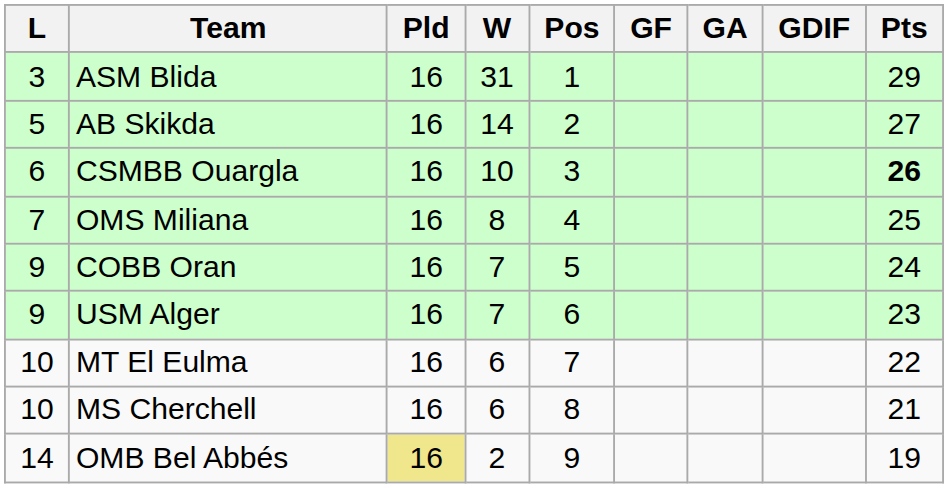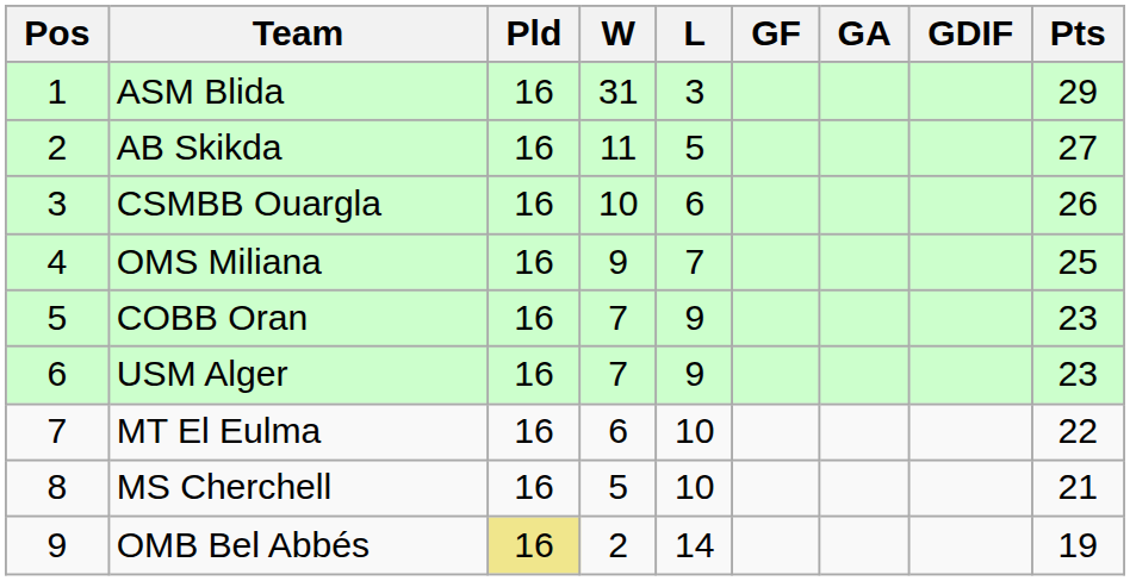 <table class=wikitable style="text-align:center" width=500>
 <tr>
-<th width=5%>L</th>
+<th width=5%>Pos</th>
 <th width=25%>Team</th>
 <th width=5%>Pld</th>
 <th width=5%>W</th>
-<th width=5%>Pos</th>
+<th width=5%>L</th>
 <th width=5%>GF</th>
 <th width=5%>GA</th>
 <th width=5%>GDIF</th>
 <th width=5%>Pts</th>
 </tr>
 <tr bgcolor=#ccffcc>
-<td>3</td>
+<td>1</td>
 <td align="left">ASM Blida</td>
 <td>16</td>
 <td>31</td>
-<td>1</td>
+<td>3</td>
 <td></td>
 <td></td>
 <td></td>
 <td>29</td>
 </tr>
 <tr bgcolor=#ccffcc>
-<td>5</td>
+<td>2</td>
 <td align="left">AB Skikda</td>
 <td>16</td>
-<td>14</td>
-<td>2</td>
+<td>11</td>
+<td>5</td>
 <td></td>
 <td></td>
 <td></td>
 <td>27</td>
 </tr>
 <tr bgcolor=#ccffcc>
-<td>6</td>
+<td>3</td>
 <td align="left">CSMBB Ouargla</td>
 <td>16</td>
 <td>10</td>
-<td>3</td>
+<td>6</td>
 <td></td>
 <td></td>
 <td></td>
-<td><strong>26</strong></td>
+<td>26</td>
 </tr>
 <tr bgcolor=#ccffcc>
-<td>7</td>
+<td>4</td>
 <td align="left">OMS Miliana</td>
 <td>16</td>
-<td>8</td>
-<td>4</td>
+<td>9</td>
+<td>7</td>
 <td></td>
 <td></td>
 <td></td>
 <td>25</td>
 </tr>
 <tr bgcolor=#ccffcc>
-<td>9</td>
+<td>5</td>
 <td align="left">COBB Oran</td>
 <td>16</td>
 <td>7</td>
-<td>5</td>
+<td>9</td>
 <td></td>
 <td></td>
 <td></td>
-<td>24</td>
+<td>23</td>
 </tr>
 <tr bgcolor=#ccffcc>
-<td>9</td>
+<td>6</td>
 <td align="left">USM Alger</td>
 <td>16</td>
 <td>7</td>
-<td>6</td>
+<td>9</td>
 <td></td>
 <td></td>
 <td></td>
 <td>23</td>
 </tr>
 <tr>
-<td>10</td>
+<td>7</td>
 <td align="left">MT El Eulma</td>
 <td>16</td>
 <td>6</td>
-<td>7</td>
+<td>10</td>
 <td></td>
 <td></td>
 <td></td>
 <td>22</td>
 </tr>
 <tr>
-<td>10</td>
+<td>8</td>
 <td align="left">MS Cherchell</td>
 <td>16</td>
-<td>6</td>
-<td>8</td>
+<td>5</td>
+<td>10</td>
 <td></td>
 <td></td>
 <td></td>
 <td>21</td>
 </tr>
 <tr>
-<td>14</td>
+<td>9</td>
 <td align="left">OMB Bel Abbés</td>
 <td style="background: khaki;">16</td>
 <td>2</td>
-<td>9</td>
+<td>14</td>
 <td></td>
 <td></td>
 <td></td>
 <td>19</td>
 </tr>
 </table>
